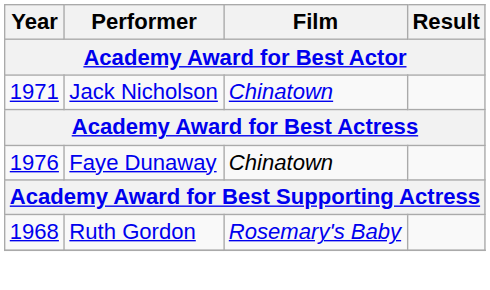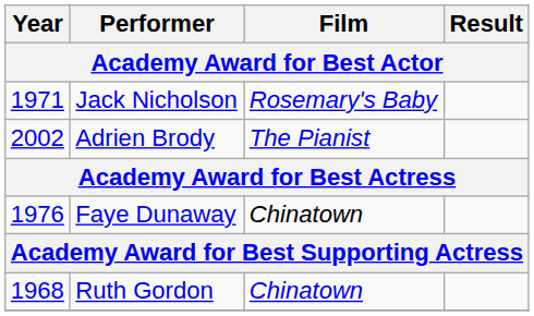 <table class="wikitable">
 <tr>
 <th>Year</th>
 <th>Performer</th>
 <th>Film</th>
 <th>Result</th>
 </tr>
 <tr>
 <th colspan="4"><a href='#'>Academy Award for Best Actor</a></th>
 </tr>
 <tr>
 <td><a href='#'>1971</a></td>
 <td><a href='#'>Jack Nicholson</a></td>
-<td><em><a href='#'>Chinatown</a></em></td>
+<td><em><a href='#'>Rosemary's Baby</a></em></td>
+<td></td>
+</tr>
+<tr>
+<td><a href='#'>2002</a></td>
+<td><a href='#'>Adrien Brody</a></td>
+<td><em><a href='#'>The Pianist</a></em></td>
 <td></td>
 </tr>
 <tr>
 <th colspan="4"><a href='#'>Academy Award for Best Actress</a></th>
 </tr>
 <tr>
 <td><a href='#'>1976</a></td>
 <td><a href='#'>Faye Dunaway</a></td>
 <td><em>Chinatown</em></td>
 <td></td>
 </tr>
 <tr>
 <th colspan="4"><a href='#'>Academy Award for Best Supporting Actress</a></th>
 </tr>
 <tr>
 <td><a href='#'>1968</a></td>
 <td><a href='#'>Ruth Gordon</a></td>
-<td><em><a href='#'>Rosemary's Baby</a></em></td>
+<td><em><a href='#'>Chinatown</a></em></td>
 <td></td>
 </tr>
 <tr>
 </tr>
 </table>
